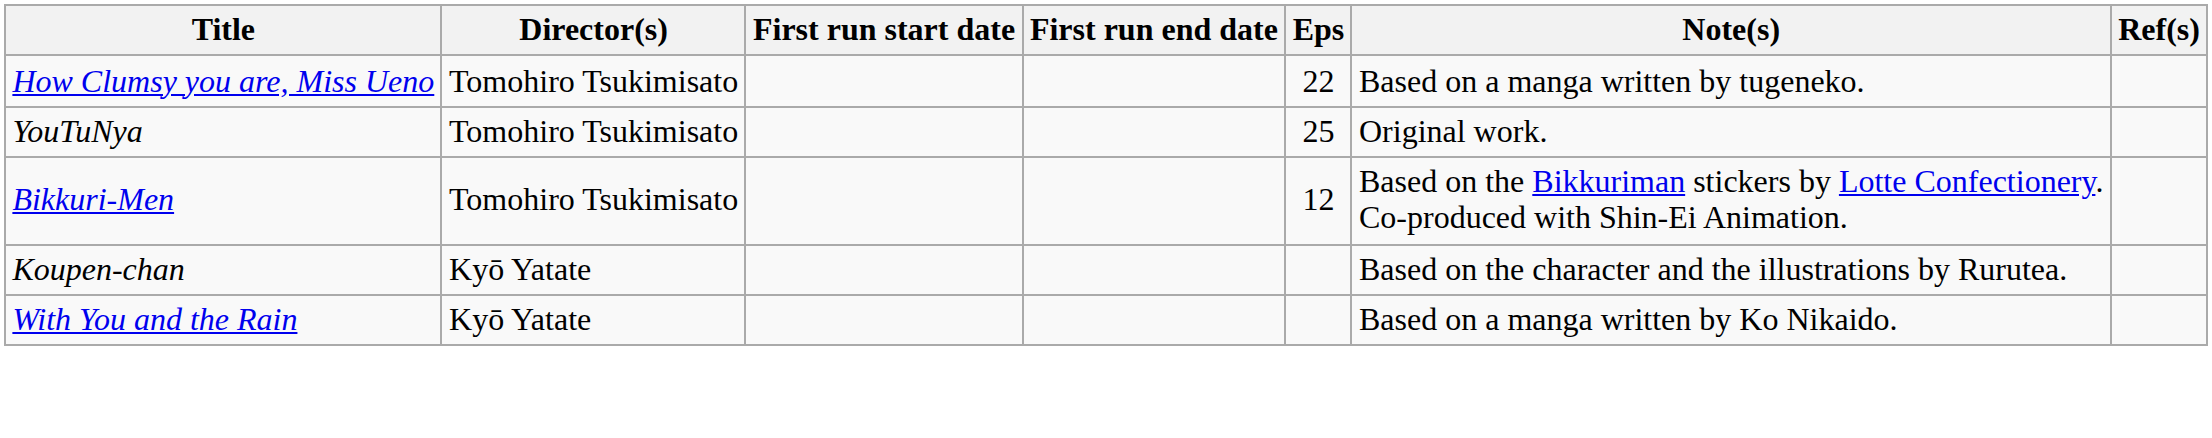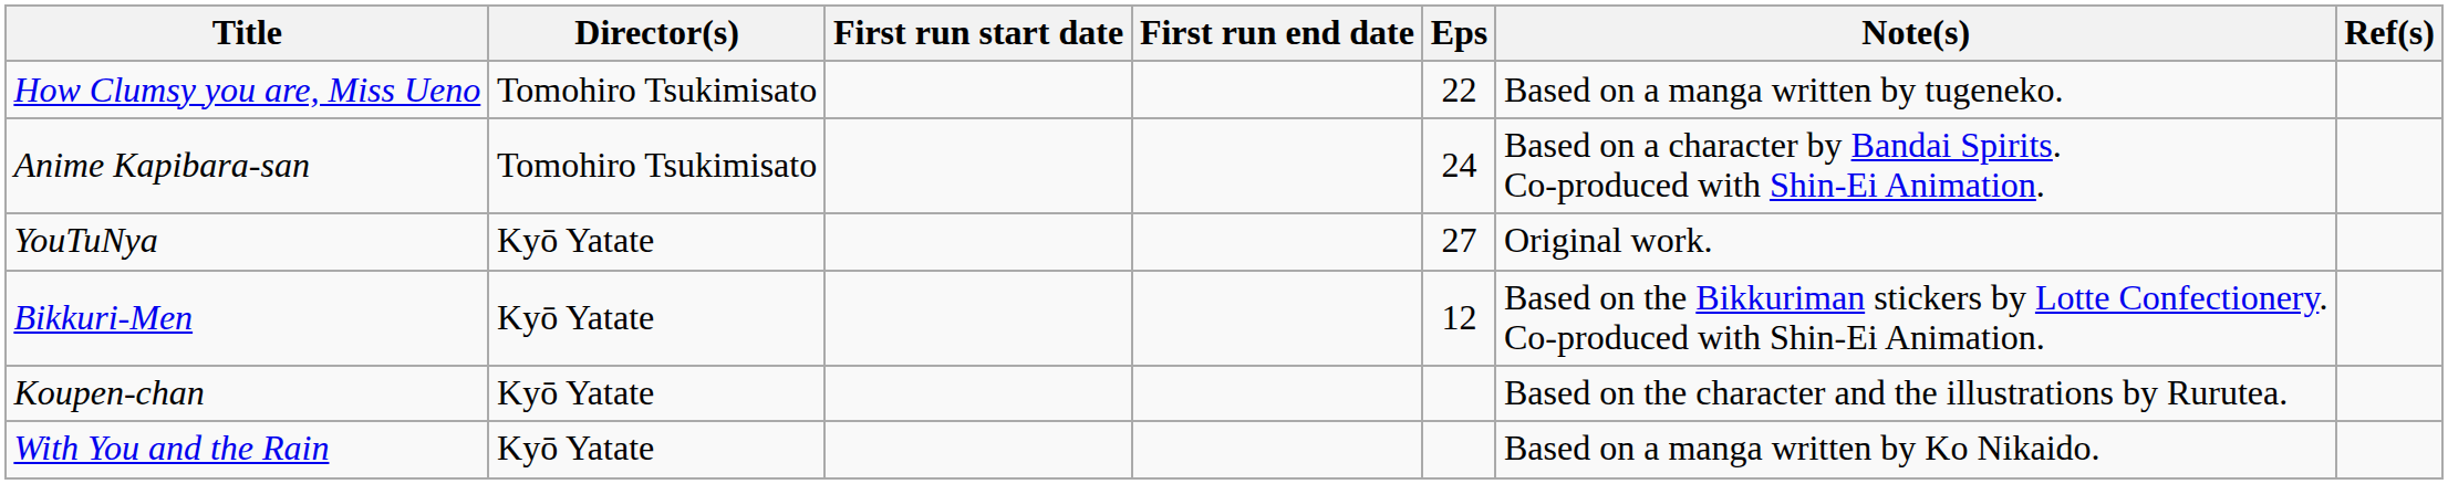 <table class="wikitable sortable">
 <tr>
 <th scope="col">Title</th>
 <th scope="col">Director(s)</th>
 <th scope="col">First run start date</th>
 <th scope="col">First run end date</th>
 <th scope="col" class="unsortable">Eps</th>
 <th scope="col" class="unsortable">Note(s)</th>
 <th scope="col" class="unsortable">Ref(s)</th>
 </tr>
 <tr>
 <td><em><a href='#'>How Clumsy you are, Miss Ueno</a></em></td>
 <td>Tomohiro Tsukimisato</td>
 <td></td>
 <td></td>
 <td style="text-align:center">22</td>
 <td>Based on a manga written by tugeneko.</td>
 <td style="text-align:center"></td>
 </tr>
 <tr>
-<td><em>YouTuNya</em></td>
+<td><em>Anime Kapibara-san</em></td>
 <td>Tomohiro Tsukimisato</td>
 <td></td>
 <td></td>
-<td style="text-align:center">25</td>
+<td style="text-align:center">24</td>
+<td>Based on a character by <a href='#'>Bandai Spirits</a>.<br>Co-produced with <a href='#'>Shin-Ei Animation</a>.</td>
+<td style="text-align:center"></td>
+</tr>
+<tr>
+<td><em>YouTuNya</em></td>
+<td>Kyō Yatate</td>
+<td></td>
+<td></td>
+<td style="text-align:center">27</td>
 <td>Original work.</td>
 <td style="text-align:center"></td>
 </tr>
 <tr>
 <td><em><a href='#'>Bikkuri-Men</a></em></td>
-<td>Tomohiro Tsukimisato</td>
+<td>Kyō Yatate</td>
 <td></td>
 <td></td>
 <td style="text-align:center">12</td>
 <td>Based on the <a href='#'>Bikkuriman</a> stickers by <a href='#'>Lotte Confectionery</a>.<br>Co-produced with Shin-Ei Animation.</td>
 <td style="text-align:center"></td>
 </tr>
 <tr>
 <td><em>Koupen-chan</em></td>
 <td>Kyō Yatate</td>
 <td></td>
 <td></td>
 <td style="text-align:center"></td>
 <td>Based on the character and the illustrations by Rurutea.</td>
 <td style="text-align:center"></td>
 </tr>
 <tr>
 <td><em><a href='#'>With You and the Rain</a></em></td>
 <td>Kyō Yatate</td>
 <td></td>
 <td></td>
 <td style="text-align:center"></td>
 <td>Based on a manga written by Ko Nikaido.</td>
 <td style="text-align:center"></td>
 </tr>
 <tr>
 </tr>
 </table>
